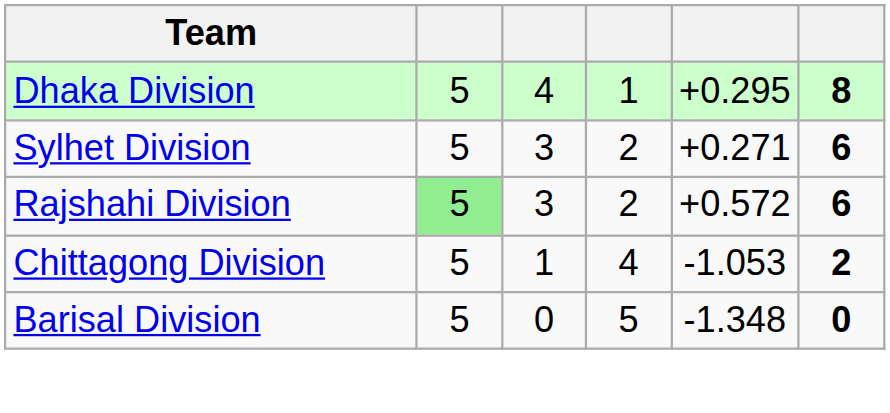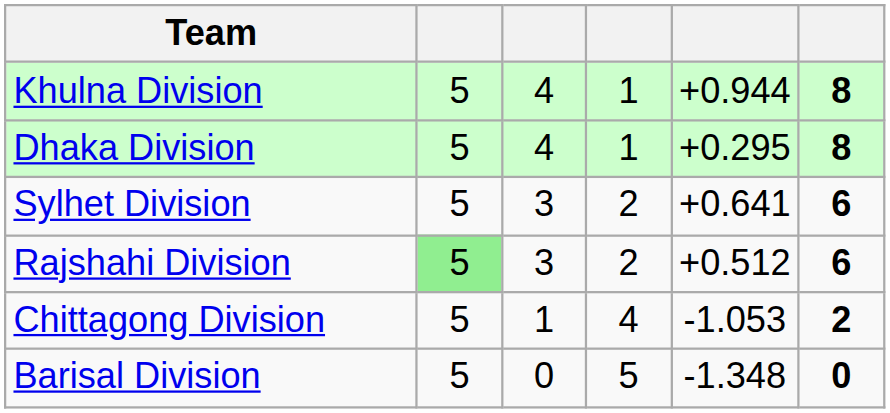 <table class="wikitable">
 <tr>
 <th width=175>Team</th>
 <th width=30></th>
 <th width=30></th>
 <th width=30></th>
 <th width=30></th>
 <th width=30></th>
+</tr>
+<tr style="background:#ccffcc;">
+<td><a href='#'>Khulna Division</a></td>
+<td align=center>5</td>
+<td align=center>4</td>
+<td align=center>1</td>
+<td align=center>+0.944</td>
+<td align=center><strong>8</strong></td>
 </tr>
 <tr style="background:#ccffcc;">
 <td><a href='#'>Dhaka Division</a></td>
 <td align=center>5</td>
 <td align=center>4</td>
 <td align=center>1</td>
 <td align=center>+0.295</td>
 <td align=center><strong>8</strong></td>
 </tr>
 <tr>
 <td><a href='#'>Sylhet Division</a></td>
 <td align=center>5</td>
 <td align=center>3</td>
 <td align=center>2</td>
-<td align=center>+0.271</td>
+<td align=center>+0.641</td>
 <td align=center><strong>6</strong></td>
 </tr>
 <tr>
 <td><a href='#'>Rajshahi Division</a></td>
 <td align=center style="background: lightgreen;">5</td>
 <td align=center>3</td>
 <td align=center>2</td>
-<td align=center>+0.572</td>
+<td align=center>+0.512</td>
 <td align=center><strong>6</strong></td>
 </tr>
 <tr>
 <td><a href='#'>Chittagong Division</a></td>
 <td align=center>5</td>
 <td align=center>1</td>
 <td align=center>4</td>
 <td align=center>-1.053</td>
 <td align=center><strong>2</strong></td>
 </tr>
 <tr>
 <td><a href='#'>Barisal Division</a></td>
 <td align=center>5</td>
 <td align=center>0</td>
 <td align=center>5</td>
 <td align=center>-1.348</td>
 <td align=center><strong>0</strong></td>
 </tr>
 </table>
